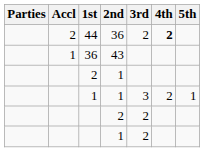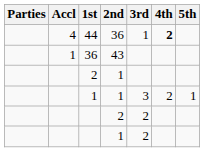 <table class="wikitable" style="text-align:right;">
 <tr>
 <th style="text-align:left;">Parties</th>
 <th>Accl</th>
 <th>1st</th>
 <th>2nd</th>
 <th>3rd</th>
 <th>4th</th>
 <th>5th</th>
 </tr>
 <tr>
 <td style="text-align:left;"></td>
-<td>2</td>
+<td>4</td>
 <td>44</td>
 <td>36</td>
-<td>2</td>
+<td>1</td>
 <td><strong>2</strong></td>
 <td></td>
 </tr>
 <tr>
 <td style="text-align:left;"></td>
 <td>1</td>
 <td>36</td>
 <td>43</td>
 <td></td>
 <td></td>
 <td></td>
 </tr>
 <tr>
 <td style="text-align:left;"></td>
 <td></td>
 <td>2</td>
 <td>1</td>
 <td></td>
 <td></td>
 <td></td>
 </tr>
 <tr>
 <td style="text-align:left;"></td>
 <td></td>
 <td>1</td>
 <td>1</td>
 <td>3</td>
 <td>2</td>
 <td>1</td>
 </tr>
 <tr>
 <td style="text-align:left;"></td>
 <td></td>
 <td></td>
 <td>2</td>
 <td>2</td>
 <td></td>
 <td></td>
 </tr>
 <tr>
 <td style="text-align:left;"></td>
 <td></td>
 <td></td>
 <td>1</td>
 <td>2</td>
 <td></td>
 <td></td>
 </tr>
 </table>
